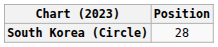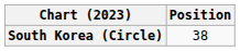 <table class="wikitable plainrowheaders" style="text-align:center">
 <tr>
 <th scope="col">Chart (2023)</th>
 <th scope="col">Position</th>
 </tr>
 <tr>
 <th scope="row">South Korea (Circle)</th>
-<td>28</td>
+<td>38</td>
 </tr>
 </table>
